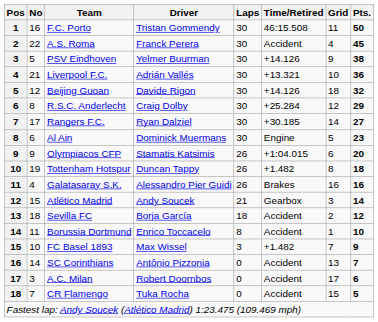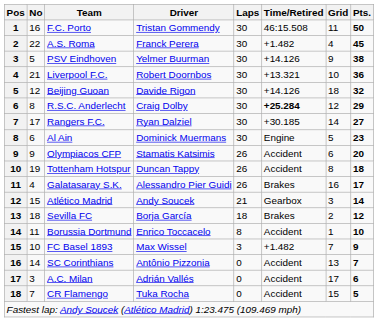 <table class="wikitable" style="font-size: 95%">
 <tr>
 <th>Pos</th>
 <th>No</th>
 <th>Team</th>
 <th>Driver</th>
 <th>Laps</th>
 <th>Time/Retired</th>
 <th>Grid</th>
 <th>Pts.</th>
 </tr>
 <tr>
 <th>1</th>
 <td>16</td>
 <td> <a href='#'>F.C. Porto</a></td>
 <td> <a href='#'>Tristan Gommendy</a></td>
 <td>30</td>
 <td>46:15.508</td>
 <td>11</td>
 <td><strong>50</strong></td>
 </tr>
 <tr>
 <th>2</th>
 <td>22</td>
 <td> <a href='#'>A.S. Roma</a></td>
 <td> <a href='#'>Franck Perera</a></td>
 <td>30</td>
-<td>Accident</td>
+<td>+1.482</td>
 <td>4</td>
 <td><strong>45</strong></td>
 </tr>
 <tr>
 <th>3</th>
 <td>5</td>
 <td> <a href='#'>PSV Eindhoven</a></td>
 <td> <a href='#'>Yelmer Buurman</a></td>
 <td>30</td>
 <td>+14.126</td>
 <td>9</td>
 <td><strong>38</strong></td>
 </tr>
 <tr>
 <th>4</th>
 <td>21</td>
 <td> <a href='#'>Liverpool F.C.</a></td>
-<td> <a href='#'>Adrián Vallés</a></td>
+<td> <a href='#'>Robert Doornbos</a></td>
 <td>30</td>
 <td>+13.321</td>
 <td>10</td>
 <td><strong>36</strong></td>
 </tr>
 <tr>
 <th>5</th>
 <td>12</td>
 <td> <a href='#'>Beijing Guoan</a></td>
 <td> <a href='#'>Davide Rigon</a></td>
 <td>30</td>
 <td>+14.126</td>
 <td>18</td>
 <td><strong>32</strong></td>
 </tr>
 <tr>
 <th>6</th>
 <td>8</td>
 <td> <a href='#'>R.S.C. Anderlecht</a></td>
 <td> <a href='#'>Craig Dolby</a></td>
 <td>30</td>
-<td>+25.284</td>
+<td><strong>+25.284</strong></td>
 <td>12</td>
 <td><strong>29</strong></td>
 </tr>
 <tr>
 <th>7</th>
 <td>17</td>
 <td> <a href='#'>Rangers F.C.</a></td>
 <td> <a href='#'>Ryan Dalziel</a></td>
 <td>30</td>
 <td>+30.185</td>
 <td>14</td>
 <td><strong>27</strong></td>
 </tr>
 <tr>
 <th>8</th>
 <td>6</td>
 <td> <a href='#'>Al Ain</a></td>
 <td> <a href='#'>Dominick Muermans</a></td>
 <td>30</td>
 <td>Engine</td>
 <td>5</td>
 <td><strong>23</strong></td>
 </tr>
 <tr>
 <th>9</th>
 <td>9</td>
 <td> <a href='#'>Olympiacos CFP</a></td>
 <td> <a href='#'>Stamatis Katsimis</a></td>
 <td>26</td>
-<td>+1:04.015</td>
+<td>Accident</td>
 <td>6</td>
 <td><strong>20</strong></td>
 </tr>
 <tr>
 <th>10</th>
 <td>19</td>
 <td> <a href='#'>Tottenham Hotspur</a></td>
 <td> <a href='#'>Duncan Tappy</a></td>
 <td>26</td>
-<td>+1.482</td>
+<td>Accident</td>
 <td>8</td>
 <td><strong>18</strong></td>
 </tr>
 <tr>
 <th>11</th>
 <td>4</td>
 <td> <a href='#'>Galatasaray S.K.</a></td>
 <td> <a href='#'>Alessandro Pier Guidi</a></td>
 <td>26</td>
 <td>Brakes</td>
 <td>16</td>
-<td><strong>16</strong></td>
+<td><strong>17</strong></td>
 </tr>
 <tr>
 <th>12</th>
 <td>15</td>
 <td> <a href='#'>Atlético Madrid</a></td>
 <td> <a href='#'>Andy Soucek</a></td>
 <td>21</td>
 <td>Gearbox</td>
 <td>3</td>
 <td><strong>14</strong></td>
 </tr>
 <tr>
 <th>13</th>
 <td>18</td>
 <td> <a href='#'>Sevilla FC</a></td>
 <td> <a href='#'>Borja García</a></td>
 <td>18</td>
-<td>Accident</td>
+<td>Brakes</td>
 <td>2</td>
 <td><strong>12</strong></td>
 </tr>
 <tr>
 <th>14</th>
 <td>11</td>
 <td> <a href='#'>Borussia Dortmund</a></td>
 <td> <a href='#'>Enrico Toccacelo</a></td>
 <td>8</td>
 <td>Accident</td>
 <td>1</td>
 <td><strong>10</strong></td>
 </tr>
 <tr>
 <th>15</th>
 <td>10</td>
 <td> <a href='#'>FC Basel 1893</a></td>
 <td> <a href='#'>Max Wissel</a></td>
 <td>3</td>
 <td>+1.482</td>
 <td>7</td>
 <td><strong>9</strong></td>
 </tr>
 <tr>
 <th>16</th>
 <td>14</td>
 <td> <a href='#'>SC Corinthians</a></td>
 <td> <a href='#'>Antônio Pizzonia</a></td>
 <td>0</td>
 <td>Accident</td>
 <td>13</td>
 <td><strong>7</strong></td>
 </tr>
 <tr>
 <th>17</th>
 <td>3</td>
 <td> <a href='#'>A.C. Milan</a></td>
-<td> <a href='#'>Robert Doornbos</a></td>
+<td> <a href='#'>Adrián Vallés</a></td>
 <td>0</td>
 <td>Accident</td>
 <td>17</td>
 <td><strong>6</strong></td>
 </tr>
 <tr>
 <th>18</th>
 <td>7</td>
 <td> <a href='#'>CR Flamengo</a></td>
 <td> <a href='#'>Tuka Rocha</a></td>
 <td>0</td>
 <td>Accident</td>
 <td>15</td>
 <td><strong>5</strong></td>
 </tr>
 <tr>
 <td colspan=8><em>Fastest lap: <a href='#'>Andy Soucek</a> (<a href='#'>Atlético Madrid</a>) 1:23.475 (109.469 mph)</em></td>
 </tr>
 </table>
